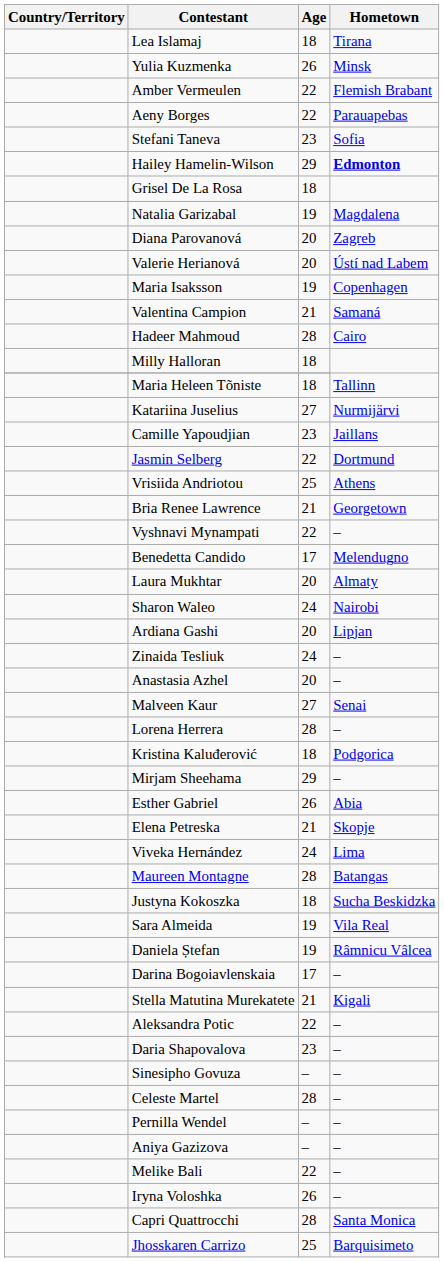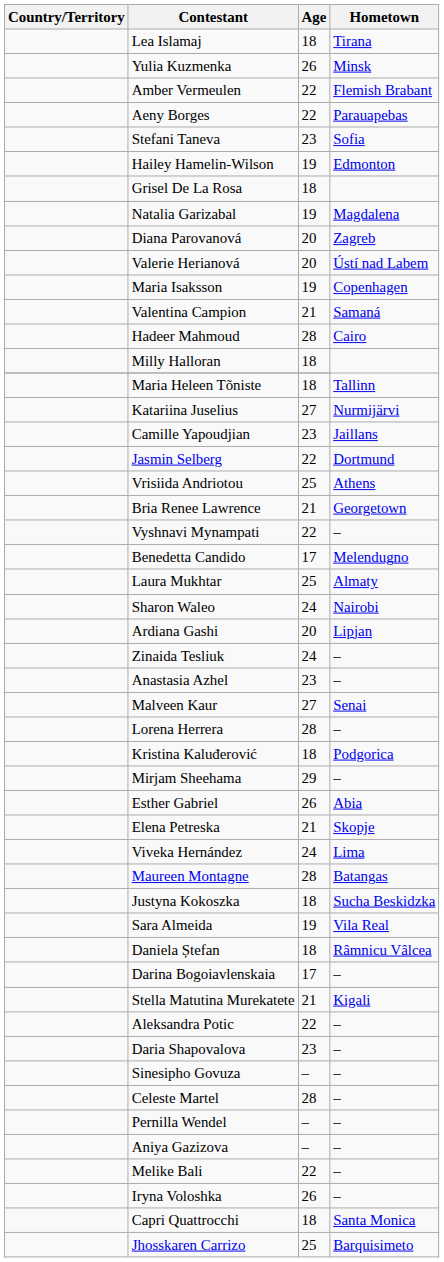 <table class="wikitable sortable" style="font-size: 95%;">
 <tr>
 <th>Country/Territory</th>
 <th>Contestant</th>
 <th>Age</th>
 <th>Hometown</th>
 </tr>
 <tr>
 <td></td>
 <td>Lea Islamaj</td>
 <td>18</td>
 <td><a href='#'>Tirana</a></td>
 </tr>
 <tr>
 <td></td>
 <td>Yulia Kuzmenka</td>
 <td>26</td>
 <td><a href='#'>Minsk</a></td>
 </tr>
 <tr>
 <td></td>
 <td>Amber Vermeulen</td>
 <td>22</td>
 <td><a href='#'>Flemish Brabant</a></td>
 </tr>
 <tr>
 <td></td>
 <td>Aeny Borges</td>
 <td>22</td>
 <td><a href='#'>Parauapebas</a></td>
 </tr>
 <tr>
 <td></td>
 <td>Stefani Taneva</td>
 <td>23</td>
 <td><a href='#'>Sofia</a></td>
 </tr>
 <tr>
 <td></td>
 <td>Hailey Hamelin-Wilson</td>
-<td>29</td>
-<td><strong><a href='#'>Edmonton</a></strong></td>
+<td>19</td>
+<td><a href='#'>Edmonton</a></td>
 </tr>
 <tr>
 <td></td>
 <td>Grisel De La Rosa</td>
 <td>18</td>
 </tr>
 <tr>
 </tr>
 <tr>
 <td></td>
 <td>Natalia Garizabal</td>
 <td>19</td>
 <td><a href='#'>Magdalena</a></td>
 </tr>
 <tr>
 <td></td>
 <td>Diana Parovanová</td>
 <td>20</td>
 <td><a href='#'>Zagreb</a></td>
 </tr>
 <tr>
 <td></td>
 <td>Valerie Herianová</td>
 <td>20</td>
 <td><a href='#'>Ústí nad Labem</a></td>
 </tr>
 <tr>
 <td></td>
 <td>Maria Isaksson</td>
 <td>19</td>
 <td><a href='#'>Copenhagen</a></td>
 </tr>
 <tr>
 <td></td>
 <td>Valentina Campion</td>
 <td>21</td>
 <td><a href='#'>Samaná</a></td>
 </tr>
 <tr>
 <td></td>
 <td>Hadeer Mahmoud</td>
 <td>28</td>
 <td><a href='#'>Cairo</a></td>
 </tr>
 <tr>
 <td></td>
 <td>Milly Halloran</td>
 <td>18</td>
 </tr>
 <tr>
 </tr>
 <tr>
 <td></td>
 <td>Maria Heleen Tõniste</td>
 <td>18</td>
 <td><a href='#'>Tallinn</a></td>
 </tr>
 <tr>
 <td></td>
 <td>Katariina Juselius</td>
 <td>27</td>
 <td><a href='#'>Nurmijärvi</a></td>
 </tr>
 <tr>
 <td></td>
 <td>Camille Yapoudjian</td>
 <td>23</td>
 <td><a href='#'>Jaillans</a></td>
 </tr>
 <tr>
 <td></td>
 <td><a href='#'>Jasmin Selberg</a></td>
 <td>22</td>
 <td><a href='#'>Dortmund</a></td>
 </tr>
 <tr>
 <td></td>
 <td>Vrisiida Andriotou</td>
 <td>25</td>
 <td><a href='#'>Athens</a></td>
 </tr>
 <tr>
 <td></td>
 <td>Bria Renee Lawrence</td>
 <td>21</td>
 <td><a href='#'>Georgetown</a></td>
 </tr>
 <tr>
 <td></td>
 <td>Vyshnavi Mynampati</td>
 <td>22</td>
 <td>–</td>
 </tr>
 <tr>
 <td></td>
 <td>Benedetta Candido</td>
 <td>17</td>
 <td><a href='#'>Melendugno</a></td>
 </tr>
 <tr>
 <td></td>
 <td>Laura Mukhtar</td>
-<td>20</td>
+<td>25</td>
 <td><a href='#'>Almaty</a></td>
 </tr>
 <tr>
 <td></td>
 <td>Sharon Waleo</td>
 <td>24</td>
 <td><a href='#'>Nairobi</a></td>
 </tr>
 <tr>
 <td></td>
 <td>Ardiana Gashi</td>
 <td>20</td>
 <td><a href='#'>Lipjan</a></td>
 </tr>
 <tr>
 <td></td>
 <td>Zinaida Tesliuk</td>
 <td>24</td>
 <td>–</td>
 </tr>
 <tr>
 <td></td>
 <td>Anastasia Azhel</td>
-<td>20</td>
+<td>23</td>
 <td>–</td>
 </tr>
 <tr>
 <td></td>
 <td>Malveen Kaur</td>
 <td>27</td>
 <td><a href='#'>Senai</a></td>
 </tr>
 <tr>
 <td></td>
 <td>Lorena Herrera</td>
 <td>28</td>
 <td>–</td>
 </tr>
 <tr>
 <td></td>
 <td>Kristina Kaluđerović</td>
 <td>18</td>
 <td><a href='#'>Podgorica</a></td>
 </tr>
 <tr>
 <td></td>
 <td>Mirjam Sheehama</td>
 <td>29</td>
 <td>–</td>
 </tr>
 <tr>
 <td></td>
 <td>Esther Gabriel</td>
 <td>26</td>
 <td><a href='#'>Abia</a></td>
 </tr>
 <tr>
 <td></td>
 <td>Elena Petreska</td>
 <td>21</td>
 <td><a href='#'>Skopje</a></td>
 </tr>
 <tr>
 <td></td>
 <td>Viveka Hernández</td>
 <td>24</td>
 <td><a href='#'>Lima</a></td>
 </tr>
 <tr>
 <td></td>
 <td><a href='#'>Maureen Montagne</a></td>
 <td>28</td>
 <td><a href='#'>Batangas</a></td>
 </tr>
 <tr>
 <td></td>
 <td>Justyna Kokoszka</td>
 <td>18</td>
 <td><a href='#'>Sucha Beskidzka</a></td>
 </tr>
 <tr>
 <td></td>
 <td>Sara Almeida</td>
 <td>19</td>
 <td><a href='#'>Vila Real</a></td>
 </tr>
 <tr>
 <td></td>
 <td>Daniela Ștefan</td>
-<td>19</td>
+<td>18</td>
 <td><a href='#'>Râmnicu Vâlcea</a></td>
 </tr>
 <tr>
 <td></td>
 <td>Darina Bogoiavlenskaia</td>
 <td>17</td>
 <td>–</td>
 </tr>
 <tr>
 <td></td>
 <td>Stella Matutina Murekatete</td>
 <td>21</td>
 <td><a href='#'>Kigali</a></td>
 </tr>
 <tr>
 <td></td>
 <td>Aleksandra Potic</td>
 <td>22</td>
 <td>–</td>
 </tr>
 <tr>
 <td></td>
 <td>Daria Shapovalova</td>
 <td>23</td>
 <td>–</td>
 </tr>
 <tr>
 <td></td>
 <td>Sinesipho Govuza</td>
 <td>–</td>
 <td>–</td>
 </tr>
 <tr>
 <td></td>
 <td>Celeste Martel</td>
 <td>28</td>
 <td>–</td>
 </tr>
 <tr>
 <td></td>
 <td>Pernilla Wendel</td>
 <td>–</td>
 <td>–</td>
 </tr>
 <tr>
 <td></td>
 <td>Aniya Gazizova</td>
 <td>–</td>
 <td>–</td>
 </tr>
 <tr>
 <td></td>
 <td>Melike Bali</td>
 <td>22</td>
 <td>–</td>
 </tr>
 <tr>
 <td></td>
 <td>Iryna Voloshka</td>
 <td>26</td>
 <td>–</td>
 </tr>
 <tr>
 <td></td>
 <td>Capri Quattrocchi</td>
-<td>28</td>
+<td>18</td>
 <td><a href='#'>Santa Monica</a></td>
 </tr>
 <tr>
 <td></td>
 <td><a href='#'>Jhosskaren Carrizo</a></td>
 <td>25</td>
 <td><a href='#'>Barquisimeto</a></td>
 </tr>
 </table>
